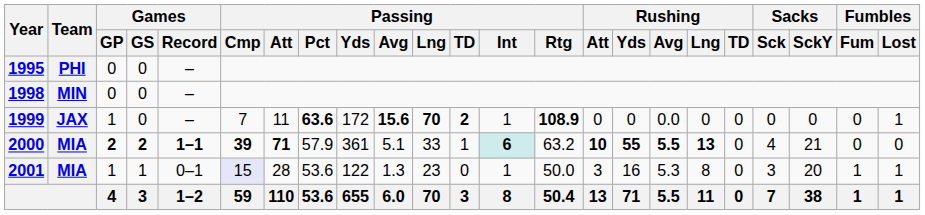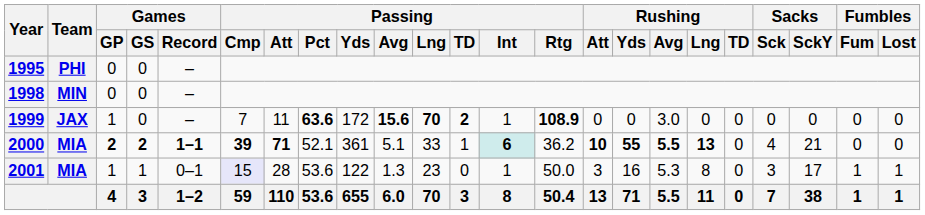 <table class=wikitable style="text-align:center;">
 <tr>
 <th rowspan="2">Year</th>
 <th rowspan="2">Team</th>
 <th colspan="3">Games</th>
 <th colspan="9">Passing</th>
 <th colspan="5">Rushing</th>
 <th colspan="2">Sacks</th>
 <th colspan="2">Fumbles</th>
 </tr>
 <tr>
 <th>GP</th>
 <th>GS</th>
 <th>Record</th>
 <th>Cmp</th>
 <th>Att</th>
 <th>Pct</th>
 <th>Yds</th>
 <th>Avg</th>
 <th>Lng</th>
 <th>TD</th>
 <th>Int</th>
 <th>Rtg</th>
 <th>Att</th>
 <th>Yds</th>
 <th>Avg</th>
 <th>Lng</th>
 <th>TD</th>
 <th>Sck</th>
 <th>SckY</th>
 <th>Fum</th>
 <th>Lost</th>
 </tr>
 <tr>
 <th><a href='#'>1995</a></th>
 <th><a href='#'>PHI</a></th>
 <td>0</td>
 <td>0</td>
 <td>–</td>
 <td colspan="18"></td>
 </tr>
 <tr>
 <th><a href='#'>1998</a></th>
 <th><a href='#'>MIN</a></th>
 <td>0</td>
 <td>0</td>
 <td>–</td>
 <td colspan="18"></td>
 </tr>
 <tr>
 <th><a href='#'>1999</a></th>
 <th><a href='#'>JAX</a></th>
 <td>1</td>
 <td>0</td>
 <td>–</td>
 <td>7</td>
 <td>11</td>
 <td><strong>63.6</strong></td>
 <td>172</td>
 <td><strong>15.6</strong></td>
 <td><strong>70</strong></td>
 <td><strong>2</strong></td>
 <td>1</td>
 <td><strong>108.9</strong></td>
 <td>0</td>
 <td>0</td>
-<td>0.0</td>
+<td>3.0</td>
 <td>0</td>
 <td>0</td>
 <td>0</td>
 <td>0</td>
 <td>0</td>
-<td>1</td>
+<td>0</td>
 </tr>
 <tr>
 <th><a href='#'>2000</a></th>
 <th><a href='#'>MIA</a></th>
 <td><strong>2</strong></td>
 <td><strong>2</strong></td>
 <td><strong>1–1</strong></td>
 <td><strong>39</strong></td>
 <td><strong>71</strong></td>
-<td>57.9</td>
+<td>52.1</td>
 <td>361</td>
 <td>5.1</td>
 <td>33</td>
 <td>1</td>
 <td style="background:#cfecec; width:3em;"><strong>6</strong></td>
-<td>63.2</td>
+<td>36.2</td>
 <td><strong>10</strong></td>
 <td><strong>55</strong></td>
 <td><strong>5.5</strong></td>
 <td><strong>13</strong></td>
 <td>0</td>
 <td>4</td>
 <td>21</td>
 <td>0</td>
 <td>0</td>
 </tr>
 <tr>
 <th><a href='#'>2001</a></th>
 <th><a href='#'>MIA</a></th>
 <td>1</td>
 <td>1</td>
 <td>0–1</td>
 <td style="background: lavender;">15</td>
 <td>28</td>
 <td>53.6</td>
 <td>122</td>
 <td>1.3</td>
 <td>23</td>
 <td>0</td>
 <td>1</td>
 <td>50.0</td>
 <td>3</td>
 <td>16</td>
 <td>5.3</td>
 <td>8</td>
 <td>0</td>
 <td>3</td>
-<td>20</td>
+<td>17</td>
 <td>1</td>
 <td>1</td>
 </tr>
 <tr>
 <th colspan="2"></th>
 <th>4</th>
 <th>3</th>
 <th>1–2</th>
 <th>59</th>
 <th>110</th>
 <th>53.6</th>
 <th>655</th>
 <th>6.0</th>
 <th>70</th>
 <th>3</th>
 <th>8</th>
 <th>50.4</th>
 <th>13</th>
 <th>71</th>
 <th>5.5</th>
 <th>11</th>
 <th>0</th>
 <th>7</th>
 <th>38</th>
 <th>1</th>
 <th>1</th>
 </tr>
 </table>
